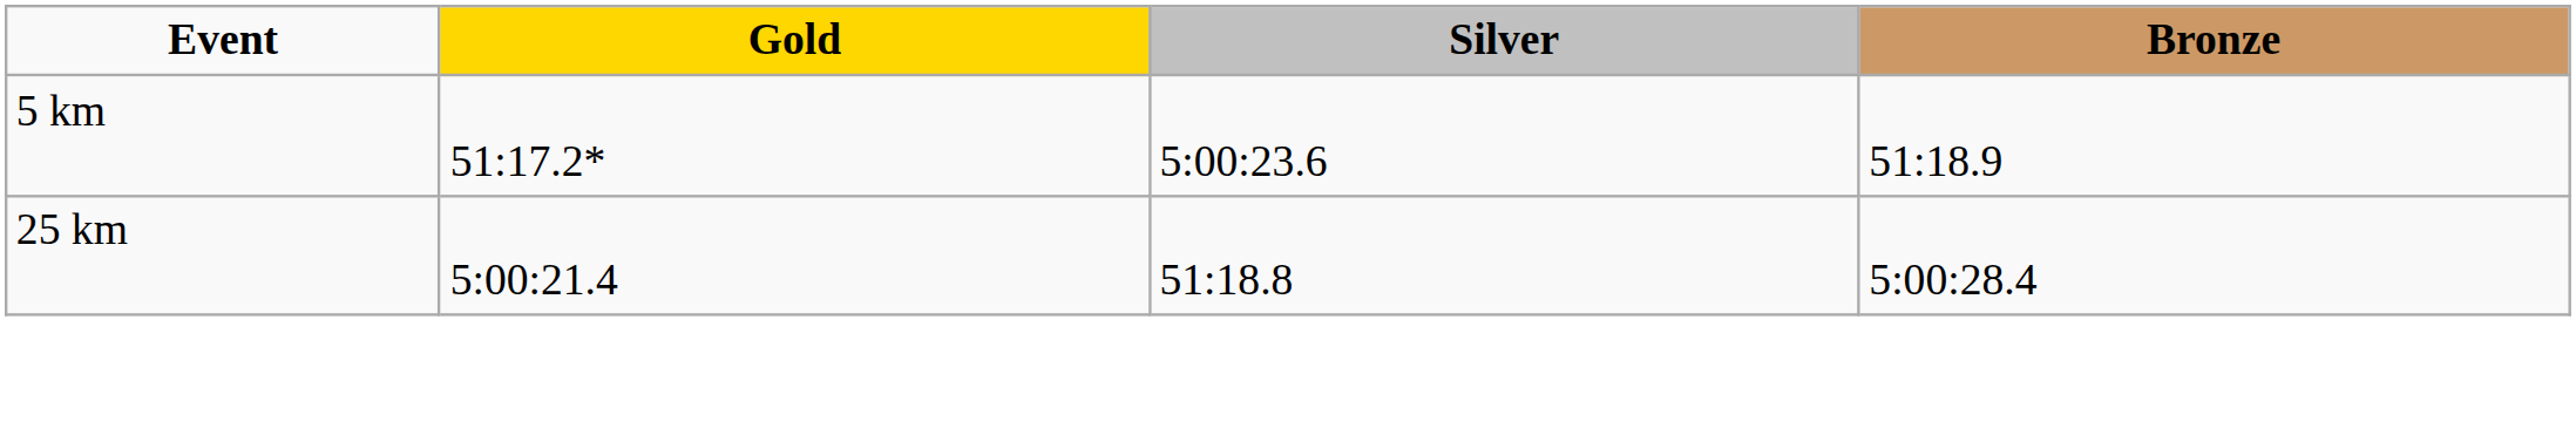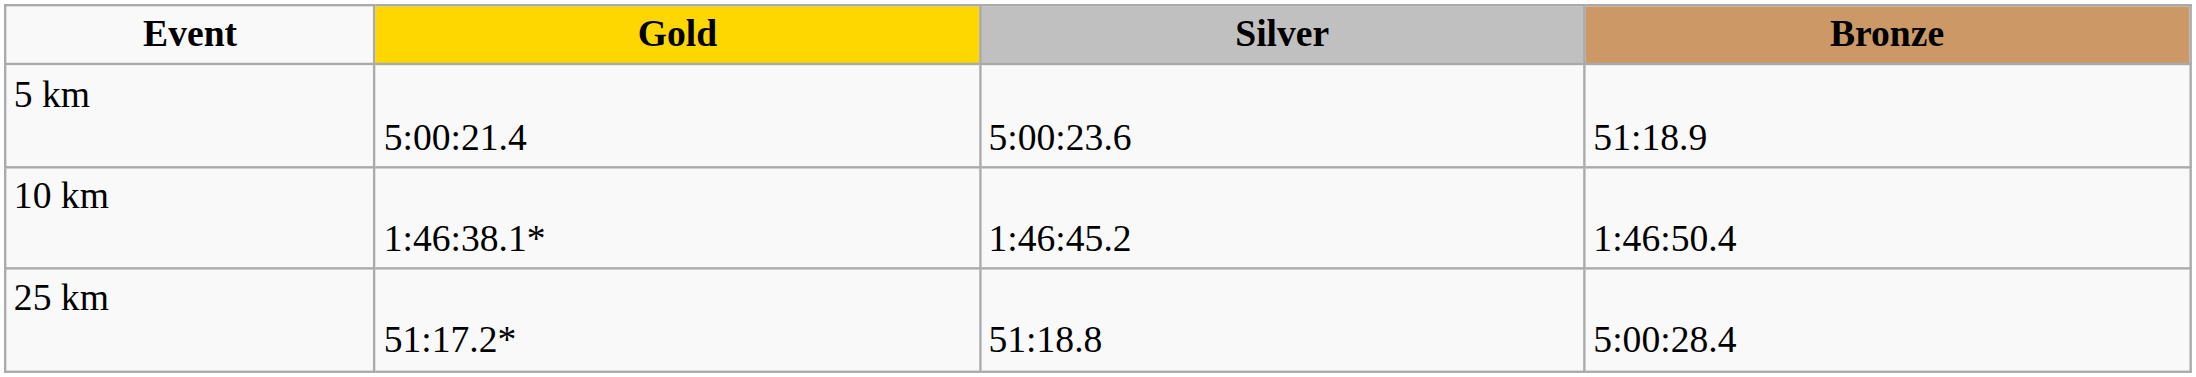 <table class="wikitable" style="text-align:left">
 <tr align="center">
 <td width=150><strong>Event</strong></td>
 <td width=250 bgcolor=gold><strong>Gold</strong></td>
 <td width=250 bgcolor=silver><strong>Silver</strong></td>
 <td width=250 bgcolor=CC9966><strong>Bronze</strong></td>
 </tr>
 <tr valign="top">
 <td>5 km<br><div></div></td>
-<td> <br> 51:17.2*</td>
+<td> <br> 5:00:21.4</td>
 <td> <br> 5:00:23.6</td>
 <td> <br> 51:18.9</td>
 </tr>
 <tr valign="top">
+<td>10 km<br><div></div></td>
+<td> <br> 1:46:38.1*</td>
+<td> <br> 1:46:45.2</td>
+<td> <br> 1:46:50.4</td>
+</tr>
+<tr valign="top">
 <td>25 km<br><div></div></td>
-<td> <br> 5:00:21.4</td>
+<td> <br> 51:17.2*</td>
 <td> <br> 51:18.8</td>
 <td> <br> 5:00:28.4</td>
 </tr>
 </table>
